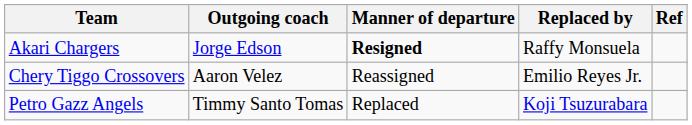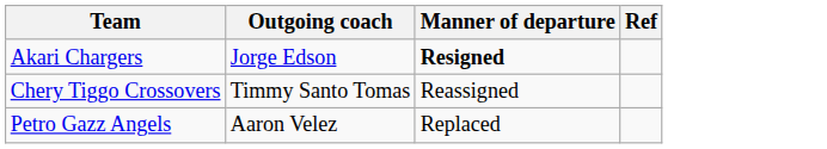 <table class=wikitable>
 <tr>
 <th>Team</th>
 <th>Outgoing coach</th>
 <th>Manner of departure</th>
-<th>Replaced by</th>
 <th>Ref</th>
 </tr>
 <tr>
 <td><a href='#'>Akari Chargers</a></td>
 <td> <a href='#'>Jorge Edson</a></td>
 <td><strong>Resigned</strong></td>
-<td> Raffy Monsuela</td>
 <td></td>
 </tr>
 <tr>
 <td><a href='#'>Chery Tiggo Crossovers</a></td>
-<td> Aaron Velez</td>
+<td> Timmy Santo Tomas</td>
 <td>Reassigned</td>
-<td> Emilio Reyes Jr.</td>
 <td></td>
 </tr>
 <tr>
 <td><a href='#'>Petro Gazz Angels</a></td>
-<td> Timmy Santo Tomas</td>
+<td> Aaron Velez</td>
 <td>Replaced</td>
-<td> <a href='#'>Koji Tsuzurabara</a></td>
 <td></td>
 </tr>
 </table>
